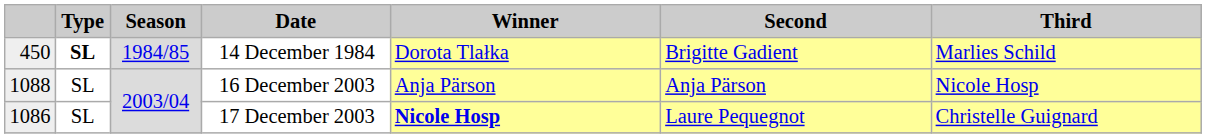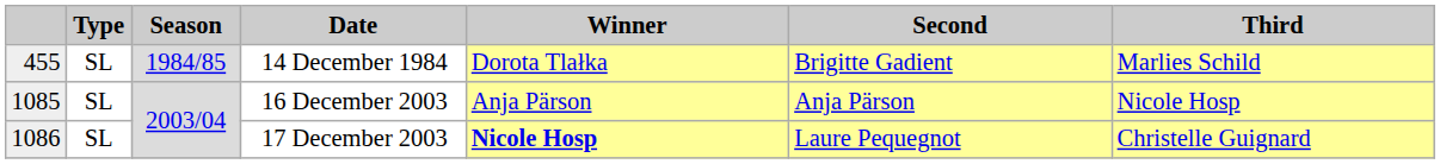 <table class="wikitable plainrowheaders" style="background:#fff; font-size:86%; line-height:15px; border:grey solid 1px; border-collapse:collapse;">
 <tr style="background:#ccc; text-align:center;">
 <th style="background-color: #ccc;" width="23"></th>
 <th style="background-color: #ccc;" width="30">Type</th>
 <th style="background-color: #ccc;" width="55">Season</th>
 <th style="background-color: #ccc;" width="120">Date</th>
 <th style="background:#ccc;" width="175">Winner</th>
 <th style="background:#ccc;" width="175">Second</th>
 <th style="background:#ccc;" width="175">Third</th>
 </tr>
 <tr>
-<td align=right bgcolor="#EFEFEF">450</td>
-<td align=center><strong>SL</strong></td>
+<td align=right bgcolor="#EFEFEF">455</td>
+<td align=center>SL</td>
 <td bgcolor=gainsboro align=center><a href='#'>1984/85</a></td>
 <td align=right>14 December 1984  </td>
 <td bgcolor=#FFFF99> <a href='#'>Dorota Tlałka</a></td>
 <td bgcolor=#FFFF99> <a href='#'>Brigitte Gadient</a></td>
 <td bgcolor=#FFFF99> <a href='#'>Marlies Schild</a></td>
 </tr>
 <tr>
-<td align=right bgcolor="#EFEFEF">1088</td>
+<td align=right bgcolor="#EFEFEF">1085</td>
 <td align=center>SL</td>
 <td bgcolor=gainsboro align=center rowspan=2><a href='#'>2003/04</a></td>
 <td align=right>16 December 2003  </td>
 <td bgcolor=#FFFF99> <a href='#'>Anja Pärson</a></td>
 <td bgcolor=#FFFF99> <a href='#'>Anja Pärson</a></td>
 <td bgcolor=#FFFF99> <a href='#'>Nicole Hosp</a></td>
 </tr>
 <tr>
 <td align=right bgcolor="#EFEFEF">1086</td>
 <td align=center>SL</td>
 <td align=right>17 December 2003  </td>
 <td bgcolor=#FFFF99><strong> <a href='#'>Nicole Hosp</a></strong></td>
 <td bgcolor=#FFFF99> <a href='#'>Laure Pequegnot</a></td>
 <td bgcolor=#FFFF99> <a href='#'>Christelle Guignard</a></td>
 </tr>
 </table>
